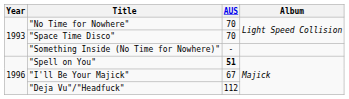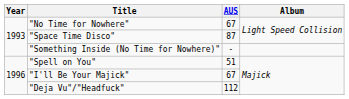 <table class="wikitable">
 <tr>
 <th style="text-align: center;">Year</th>
 <th>Title</th>
 <th style="text-align: center;"><a href='#'>AUS</a><br></th>
 <th>Album</th>
 </tr>
 <tr>
 <td rowspan=3>1993</td>
 <td>"No Time for Nowhere"</td>
-<td style="text-align: center;">70</td>
+<td style="text-align: center;">67</td>
 <td rowspan=2><em>Light Speed Collision</em></td>
 </tr>
 <tr>
 <td>"Space Time Disco"</td>
-<td style="text-align: center;">70</td>
+<td style="text-align: center;">87</td>
 </tr>
 <tr>
 <td>"Something Inside (No Time for Nowhere)"</td>
 <td style="text-align: center;">-</td>
 <td></td>
 </tr>
 <tr>
 <td rowspan=3>1996</td>
 <td>"Spell on You"</td>
-<td style="text-align: center;"><strong>51</strong></td>
+<td style="text-align: center;">51</td>
 <td rowspan=3><em>Majick</em></td>
 </tr>
 <tr>
 <td>"I'll Be Your Majick"</td>
 <td style="text-align: center;">67</td>
 </tr>
 <tr>
 <td>"Deja Vu"/"Headfuck"</td>
 <td style="text-align: center;">112</td>
 </tr>
 </table>
